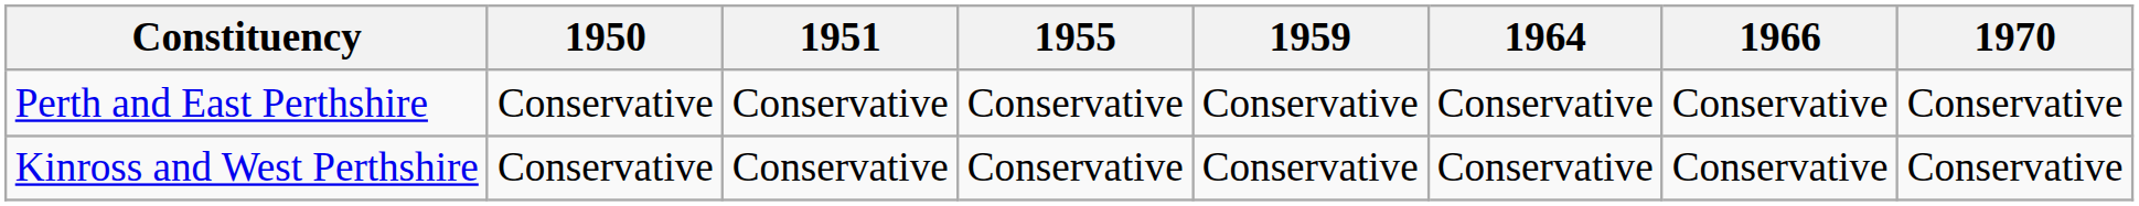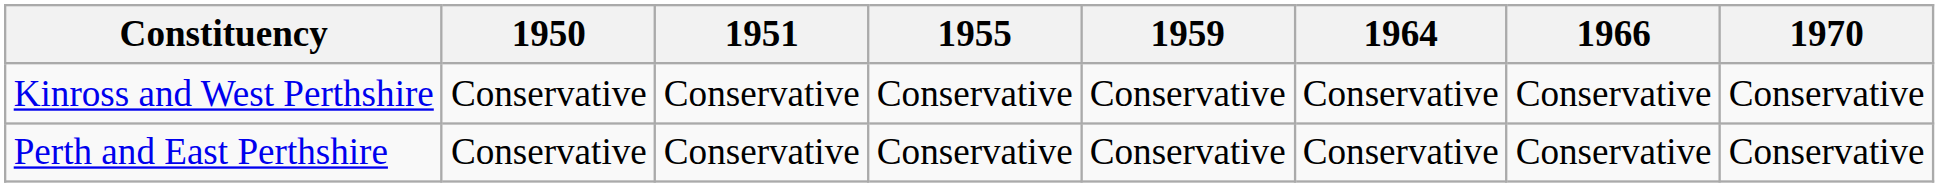 <table class="wikitable sortable">
 <tr>
 <th>Constituency</th>
 <th>1950</th>
 <th>1951</th>
 <th>1955</th>
 <th>1959</th>
 <th>1964</th>
 <th>1966</th>
 <th>1970</th>
 </tr>
 <tr>
+<td><a href='#'>Kinross and West Perthshire</a></td>
+<td bgcolor=>Conservative</td>
+<td bgcolor=>Conservative</td>
+<td bgcolor=>Conservative</td>
+<td bgcolor=>Conservative</td>
+<td bgcolor=>Conservative</td>
+<td bgcolor=>Conservative</td>
+<td bgcolor=>Conservative</td>
+</tr>
+<tr>
 <td><a href='#'>Perth and East Perthshire</a></td>
 <td bgcolor=>Conservative</td>
 <td bgcolor=>Conservative</td>
 <td bgcolor=>Conservative</td>
 <td bgcolor=>Conservative</td>
 <td bgcolor=>Conservative</td>
 <td bgcolor=>Conservative</td>
 <td bgcolor=>Conservative</td>
 </tr>
-<tr>
-<td><a href='#'>Kinross and West Perthshire</a></td>
-<td bgcolor=>Conservative</td>
-<td bgcolor=>Conservative</td>
-<td bgcolor=>Conservative</td>
-<td bgcolor=>Conservative</td>
-<td bgcolor=>Conservative</td>
-<td bgcolor=>Conservative</td>
-<td bgcolor=>Conservative</td>
-</tr>
 </table>
